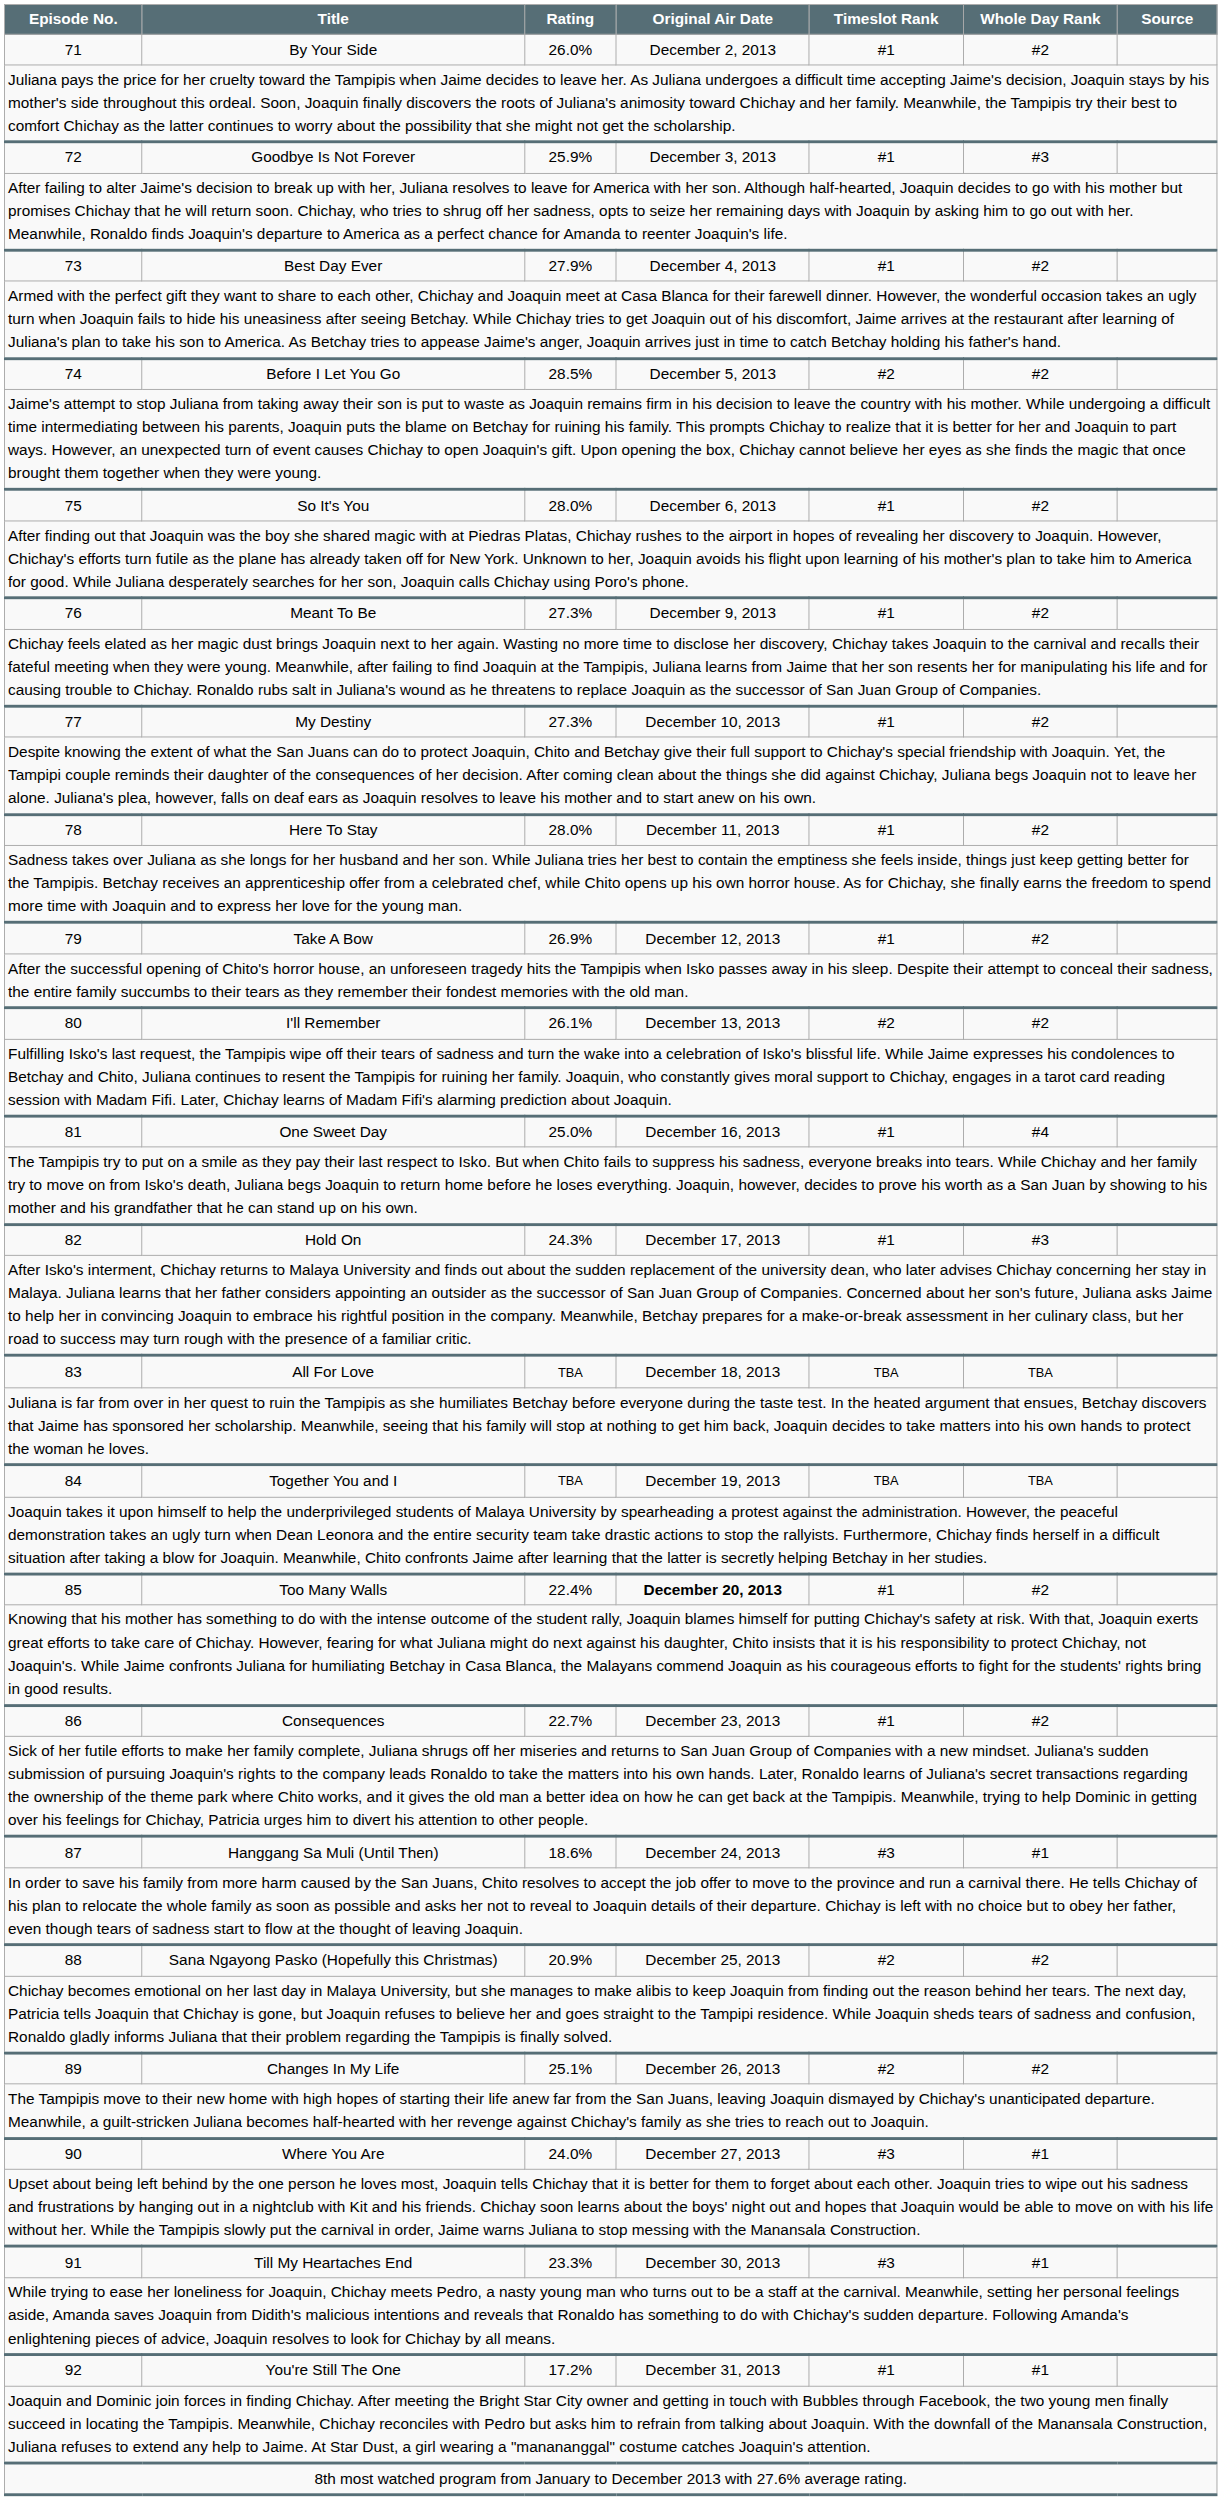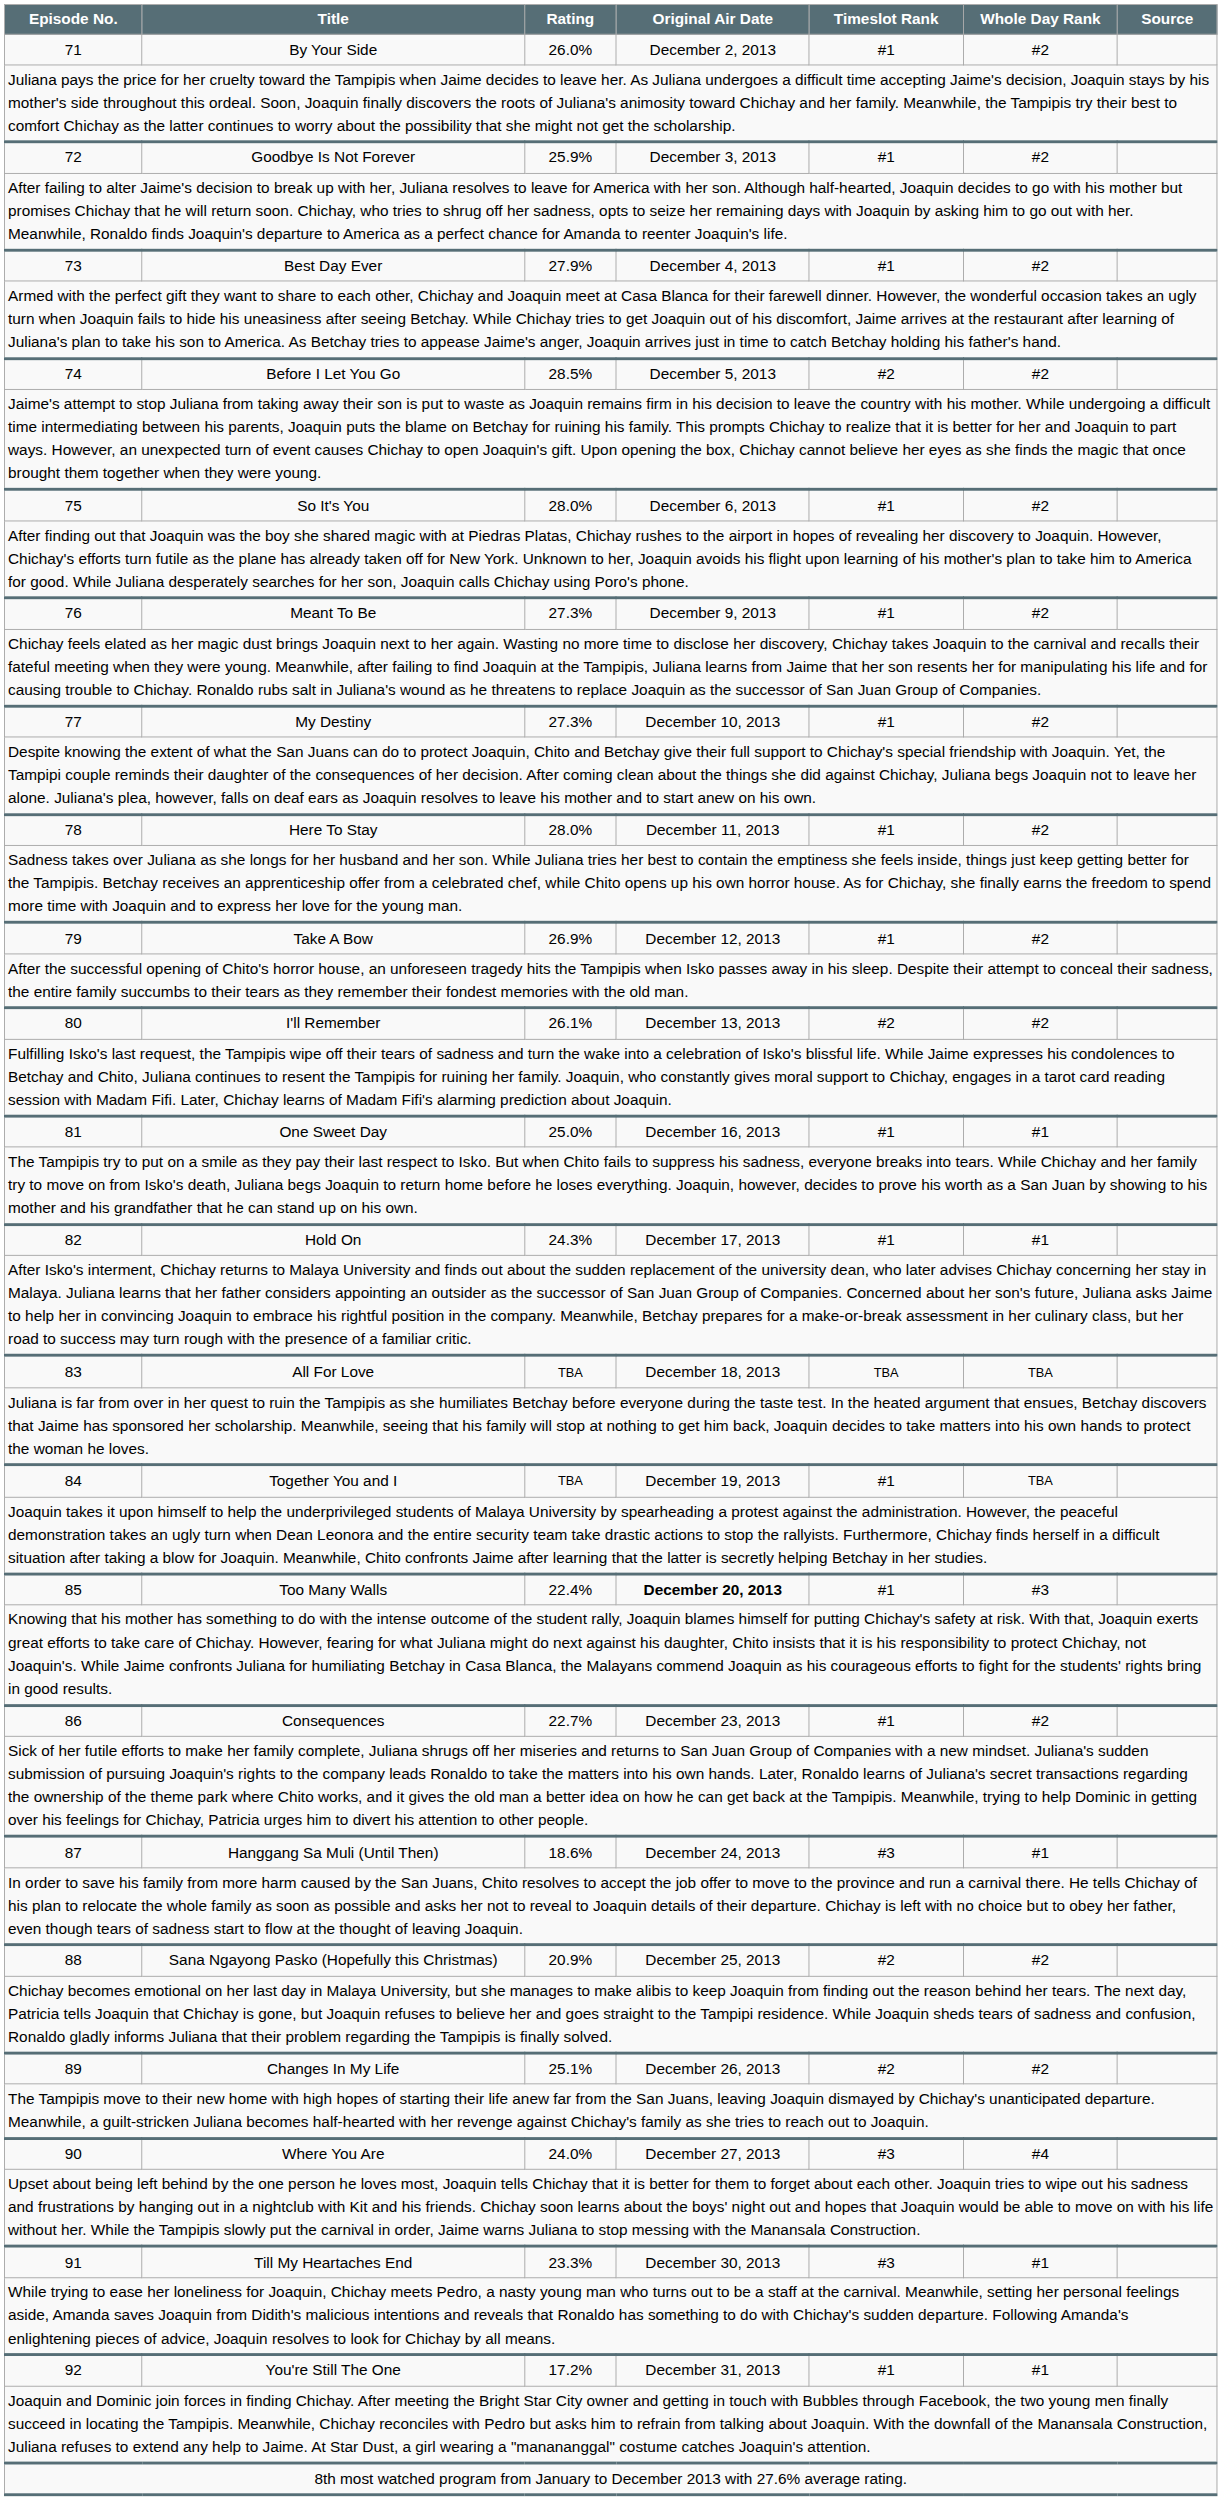 <table class="wikitable" style="text-align:center; background:#f9f9f9; line-height:16px; line-height:150%" width="100%">
 <tr style="color:white;">
 <th style="background:#566e76;">Episode No.</th>
 <th style="background:#566e76;">Title</th>
 <th style="background:#566e76;">Rating</th>
 <th style="background:#566e76;">Original Air Date</th>
 <th style="background:#566e76;">Timeslot Rank</th>
 <th style="background:#566e76;">Whole Day Rank</th>
 <th style="background:#566e76;">Source</th>
 </tr>
 <tr>
 <td>71</td>
 <td>By Your Side</td>
 <td>26.0%</td>
 <td>December 2, 2013</td>
 <td>#1</td>
 <td>#2</td>
 <td></td>
 </tr>
 <tr>
 <td colspan = "7" style="text-align: left; border-bottom: 3px solid #566e76;">Juliana pays the price for her cruelty toward the Tampipis when Jaime decides to leave her. As Juliana undergoes a difficult time accepting Jaime's decision, Joaquin stays by his mother's side throughout this ordeal. Soon, Joaquin finally discovers the roots of Juliana's animosity toward Chichay and her family. Meanwhile, the Tampipis try their best to comfort Chichay as the latter continues to worry about the possibility that she might not get the scholarship.</td>
 </tr>
 <tr>
 <td>72</td>
 <td>Goodbye Is Not Forever</td>
 <td>25.9%</td>
 <td>December 3, 2013</td>
 <td>#1</td>
-<td>#3</td>
+<td>#2</td>
 <td></td>
 </tr>
 <tr>
 <td colspan = "7" style="text-align: left; border-bottom: 3px solid #566e76;">After failing to alter Jaime's decision to break up with her, Juliana resolves to leave for America with her son. Although half-hearted, Joaquin decides to go with his mother but promises Chichay that he will return soon. Chichay, who tries to shrug off her sadness, opts to seize her remaining days with Joaquin by asking him to go out with her. Meanwhile, Ronaldo finds Joaquin's departure to America as a perfect chance for Amanda to reenter Joaquin's life.</td>
 </tr>
 <tr>
 <td>73</td>
 <td>Best Day Ever</td>
 <td>27.9%</td>
 <td>December 4, 2013</td>
 <td>#1</td>
 <td>#2</td>
 <td></td>
 </tr>
 <tr>
 <td colspan = "7" style="text-align: left; border-bottom: 3px solid #566e76;">Armed with the perfect gift they want to share to each other, Chichay and Joaquin meet at Casa Blanca for their farewell dinner. However, the wonderful occasion takes an ugly turn when Joaquin fails to hide his uneasiness after seeing Betchay. While Chichay tries to get Joaquin out of his discomfort, Jaime arrives at the restaurant after learning of Juliana's plan to take his son to America. As Betchay tries to appease Jaime's anger, Joaquin arrives just in time to catch Betchay holding his father's hand.</td>
 </tr>
 <tr>
 <td>74</td>
 <td>Before I Let You Go</td>
 <td>28.5%</td>
 <td>December 5, 2013</td>
 <td>#2</td>
 <td>#2</td>
 <td></td>
 </tr>
 <tr>
 <td colspan = "7" style="text-align: left; border-bottom: 3px solid #566e76;">Jaime's attempt to stop Juliana from taking away their son is put to waste as Joaquin remains firm in his decision to leave the country with his mother. While undergoing a difficult time intermediating between his parents, Joaquin puts the blame on Betchay for ruining his family. This prompts Chichay to realize that it is better for her and Joaquin to part ways. However, an unexpected turn of event causes Chichay to open Joaquin's gift. Upon opening the box, Chichay cannot believe her eyes as she finds the magic that once brought them together when they were young.</td>
 </tr>
 <tr>
 <td>75</td>
 <td>So It's You</td>
 <td>28.0%</td>
 <td>December 6, 2013</td>
 <td>#1</td>
 <td>#2</td>
 <td></td>
 </tr>
 <tr>
 <td colspan = "7" style="text-align: left; border-bottom: 3px solid #566e76;">After finding out that Joaquin was the boy she shared magic with at Piedras Platas, Chichay rushes to the airport in hopes of revealing her discovery to Joaquin. However, Chichay's efforts turn futile as the plane has already taken off for New York. Unknown to her, Joaquin avoids his flight upon learning of his mother's plan to take him to America for good. While Juliana desperately searches for her son, Joaquin calls Chichay using Poro's phone.</td>
 </tr>
 <tr>
 <td>76</td>
 <td>Meant To Be</td>
 <td>27.3%</td>
 <td>December 9, 2013</td>
 <td>#1</td>
 <td>#2</td>
 <td></td>
 </tr>
 <tr>
 <td colspan = "7" style="text-align: left; border-bottom: 3px solid #566e76;">Chichay feels elated as her magic dust brings Joaquin next to her again. Wasting no more time to disclose her discovery, Chichay takes Joaquin to the carnival and recalls their fateful meeting when they were young. Meanwhile, after failing to find Joaquin at the Tampipis, Juliana learns from Jaime that her son resents her for manipulating his life and for causing trouble to Chichay. Ronaldo rubs salt in Juliana's wound as he threatens to replace Joaquin as the successor of San Juan Group of Companies.</td>
 </tr>
 <tr>
 <td>77</td>
 <td>My Destiny</td>
 <td>27.3%</td>
 <td>December 10, 2013</td>
 <td>#1</td>
 <td>#2</td>
 <td></td>
 </tr>
 <tr>
 <td colspan = "7" style="text-align: left; border-bottom: 3px solid #566e76;">Despite knowing the extent of what the San Juans can do to protect Joaquin, Chito and Betchay give their full support to Chichay's special friendship with Joaquin. Yet, the Tampipi couple reminds their daughter of the consequences of her decision. After coming clean about the things she did against Chichay, Juliana begs Joaquin not to leave her alone. Juliana's plea, however, falls on deaf ears as Joaquin resolves to leave his mother and to start anew on his own.</td>
 </tr>
 <tr>
 <td>78</td>
 <td>Here To Stay</td>
 <td>28.0%</td>
 <td>December 11, 2013</td>
 <td>#1</td>
 <td>#2</td>
 <td></td>
 </tr>
 <tr>
 <td colspan = "7" style="text-align: left; border-bottom: 3px solid #566e76;">Sadness takes over Juliana as she longs for her husband and her son. While Juliana tries her best to contain the emptiness she feels inside, things just keep getting better for the Tampipis. Betchay receives an apprenticeship offer from a celebrated chef, while Chito opens up his own horror house. As for Chichay, she finally earns the freedom to spend more time with Joaquin and to express her love for the young man.</td>
 </tr>
 <tr>
 <td>79</td>
 <td>Take A Bow</td>
 <td>26.9%</td>
 <td>December 12, 2013</td>
 <td>#1</td>
 <td>#2</td>
 <td></td>
 </tr>
 <tr>
 <td colspan = "7" style="text-align: left; border-bottom: 3px solid #566e76;">After the successful opening of Chito's horror house, an unforeseen tragedy hits the Tampipis when Isko passes away in his sleep. Despite their attempt to conceal their sadness, the entire family succumbs to their tears as they remember their fondest memories with the old man.</td>
 </tr>
 <tr>
 <td>80</td>
 <td>I'll Remember</td>
 <td>26.1%</td>
 <td>December 13, 2013</td>
 <td>#2</td>
 <td>#2</td>
 <td></td>
 </tr>
 <tr>
 <td colspan = "7" style="text-align: left; border-bottom: 3px solid #566e76;">Fulfilling Isko's last request, the Tampipis wipe off their tears of sadness and turn the wake into a celebration of Isko's blissful life. While Jaime expresses his condolences to Betchay and Chito, Juliana continues to resent the Tampipis for ruining her family. Joaquin, who constantly gives moral support to Chichay, engages in a tarot card reading session with Madam Fifi. Later, Chichay learns of Madam Fifi's alarming prediction about Joaquin.</td>
 </tr>
 <tr>
 <td>81</td>
 <td>One Sweet Day</td>
 <td>25.0%</td>
 <td>December 16, 2013</td>
 <td>#1</td>
-<td>#4</td>
+<td>#1</td>
 <td></td>
 </tr>
 <tr>
 <td colspan = "7" style="text-align: left; border-bottom: 3px solid #566e76;">The Tampipis try to put on a smile as they pay their last respect to Isko. But when Chito fails to suppress his sadness, everyone breaks into tears. While Chichay and her family try to move on from Isko's death, Juliana begs Joaquin to return home before he loses everything. Joaquin, however, decides to prove his worth as a San Juan by showing to his mother and his grandfather that he can stand up on his own.</td>
 </tr>
 <tr>
 <td>82</td>
 <td>Hold On</td>
 <td>24.3%</td>
 <td>December 17, 2013</td>
 <td>#1</td>
-<td>#3</td>
+<td>#1</td>
 <td></td>
 </tr>
 <tr>
 <td colspan = "7" style="text-align: left; border-bottom: 3px solid #566e76;">After Isko's interment, Chichay returns to Malaya University and finds out about the sudden replacement of the university dean, who later advises Chichay concerning her stay in Malaya. Juliana learns that her father considers appointing an outsider as the successor of San Juan Group of Companies. Concerned about her son's future, Juliana asks Jaime to help her in convincing Joaquin to embrace his rightful position in the company. Meanwhile, Betchay prepares for a make-or-break assessment in her culinary class, but her road to success may turn rough with the presence of a familiar critic.</td>
 </tr>
 <tr>
 <td>83</td>
 <td>All For Love</td>
 <td><span><small>TBA</small></span></td>
 <td>December 18, 2013</td>
 <td><span><small>TBA</small></span></td>
 <td><span><small>TBA</small></span></td>
 </tr>
 <tr>
 <td colspan = "7" style="text-align: left; border-bottom: 3px solid #566e76;">Juliana is far from over in her quest to ruin the Tampipis as she humiliates Betchay before everyone during the taste test. In the heated argument that ensues, Betchay discovers that Jaime has sponsored her scholarship. Meanwhile, seeing that his family will stop at nothing to get him back, Joaquin decides to take matters into his own hands to protect the woman he loves.</td>
 </tr>
 <tr>
 <td>84</td>
 <td>Together You and I</td>
 <td><span><small>TBA</small></span></td>
 <td>December 19, 2013</td>
-<td><span><small>TBA</small></span></td>
+<td>#1</td>
 <td><span><small>TBA</small></span></td>
 </tr>
 <tr>
 <td colspan = "7" style="text-align: left; border-bottom: 3px solid #566e76;">Joaquin takes it upon himself to help the underprivileged students of Malaya University by spearheading a protest against the administration. However, the peaceful demonstration takes an ugly turn when Dean Leonora and the entire security team take drastic actions to stop the rallyists. Furthermore, Chichay finds herself in a difficult situation after taking a blow for Joaquin. Meanwhile, Chito confronts Jaime after learning that the latter is secretly helping Betchay in her studies.</td>
 </tr>
 <tr>
 <td>85</td>
 <td>Too Many Walls</td>
 <td>22.4%</td>
 <td><strong>December 20, 2013</strong></td>
 <td>#1</td>
-<td>#2</td>
+<td>#3</td>
 <td></td>
 </tr>
 <tr>
 <td colspan = "7" style="text-align: left; border-bottom: 3px solid #566e76;">Knowing that his mother has something to do with the intense outcome of the student rally, Joaquin blames himself for putting Chichay's safety at risk. With that, Joaquin exerts great efforts to take care of Chichay. However, fearing for what Juliana might do next against his daughter, Chito insists that it is his responsibility to protect Chichay, not Joaquin's. While Jaime confronts Juliana for humiliating Betchay in Casa Blanca, the Malayans commend Joaquin as his courageous efforts to fight for the students' rights bring in good results.</td>
 </tr>
 <tr>
 <td>86</td>
 <td>Consequences</td>
 <td>22.7%</td>
 <td>December 23, 2013</td>
 <td>#1</td>
 <td>#2</td>
 <td></td>
 </tr>
 <tr>
 <td colspan = "7" style="text-align: left; border-bottom: 3px solid #566e76;">Sick of her futile efforts to make her family complete, Juliana shrugs off her miseries and returns to San Juan Group of Companies with a new mindset. Juliana's sudden submission of pursuing Joaquin's rights to the company leads Ronaldo to take the matters into his own hands. Later, Ronaldo learns of Juliana's secret transactions regarding the ownership of the theme park where Chito works, and it gives the old man a better idea on how he can get back at the Tampipis. Meanwhile, trying to help Dominic in getting over his feelings for Chichay, Patricia urges him to divert his attention to other people.</td>
 </tr>
 <tr>
 <td>87</td>
 <td>Hanggang Sa Muli (Until Then)</td>
 <td>18.6%</td>
 <td>December 24, 2013</td>
 <td>#3</td>
 <td>#1</td>
 <td></td>
 </tr>
 <tr>
 <td colspan = "7" style="text-align: left; border-bottom: 3px solid #566e76;">In order to save his family from more harm caused by the San Juans, Chito resolves to accept the job offer to move to the province and run a carnival there. He tells Chichay of his plan to relocate the whole family as soon as possible and asks her not to reveal to Joaquin details of their departure. Chichay is left with no choice but to obey her father, even though tears of sadness start to flow at the thought of leaving Joaquin.</td>
 </tr>
 <tr>
 <td>88</td>
 <td>Sana Ngayong Pasko (Hopefully this Christmas)</td>
 <td>20.9%</td>
 <td>December 25, 2013</td>
 <td>#2</td>
 <td>#2</td>
 <td></td>
 </tr>
 <tr>
 <td colspan = "7" style="text-align: left; border-bottom: 3px solid #566e76;">Chichay becomes emotional on her last day in Malaya University, but she manages to make alibis to keep Joaquin from finding out the reason behind her tears. The next day, Patricia tells Joaquin that Chichay is gone, but Joaquin refuses to believe her and goes straight to the Tampipi residence. While Joaquin sheds tears of sadness and confusion, Ronaldo gladly informs Juliana that their problem regarding the Tampipis is finally solved.</td>
 </tr>
 <tr>
 <td>89</td>
 <td>Changes In My Life</td>
 <td>25.1%</td>
 <td>December 26, 2013</td>
 <td>#2</td>
 <td>#2</td>
 <td></td>
 </tr>
 <tr>
 <td colspan = "7" style="text-align: left; border-bottom: 3px solid #566e76;">The Tampipis move to their new home with high hopes of starting their life anew far from the San Juans, leaving Joaquin dismayed by Chichay's unanticipated departure. Meanwhile, a guilt-stricken Juliana becomes half-hearted with her revenge against Chichay's family as she tries to reach out to Joaquin.</td>
 </tr>
 <tr>
 <td>90</td>
 <td>Where You Are</td>
 <td>24.0%</td>
 <td>December 27, 2013</td>
 <td>#3</td>
-<td>#1</td>
+<td>#4</td>
 <td></td>
 </tr>
 <tr>
 <td colspan = "7" style="text-align: left; border-bottom: 3px solid #566e76;">Upset about being left behind by the one person he loves most, Joaquin tells Chichay that it is better for them to forget about each other. Joaquin tries to wipe out his sadness and frustrations by hanging out in a nightclub with Kit and his friends. Chichay soon learns about the boys' night out and hopes that Joaquin would be able to move on with his life without her. While the Tampipis slowly put the carnival in order, Jaime warns Juliana to stop messing with the Manansala Construction.</td>
 </tr>
 <tr>
 <td>91</td>
 <td>Till My Heartaches End</td>
 <td>23.3%</td>
 <td>December 30, 2013</td>
 <td>#3</td>
 <td>#1</td>
 <td></td>
 </tr>
 <tr>
 <td colspan = "7" style="text-align: left; border-bottom: 3px solid #566e76;">While trying to ease her loneliness for Joaquin, Chichay meets Pedro, a nasty young man who turns out to be a staff at the carnival. Meanwhile, setting her personal feelings aside, Amanda saves Joaquin from Didith's malicious intentions and reveals that Ronaldo has something to do with Chichay's sudden departure. Following Amanda's enlightening pieces of advice, Joaquin resolves to look for Chichay by all means.</td>
 </tr>
 <tr>
 <td>92</td>
 <td>You're Still The One</td>
 <td>17.2%</td>
 <td>December 31, 2013</td>
 <td>#1</td>
 <td>#1</td>
 <td></td>
 </tr>
 <tr>
 <td colspan = "7" style="text-align: left; border-bottom: 3px solid #566e76;">Joaquin and Dominic join forces in finding Chichay. After meeting the Bright Star City owner and getting in touch with Bubbles through Facebook, the two young men finally succeed in locating the Tampipis. Meanwhile, Chichay reconciles with Pedro but asks him to refrain from talking about Joaquin. With the downfall of the Manansala Construction, Juliana refuses to extend any help to Jaime. At Star Dust, a girl wearing a "manananggal" costume catches Joaquin's attention.</td>
 </tr>
 <tr>
 <td colspan = "7" style="border-bottom: 3px solid #566e76;">8th most watched program from January to December 2013 with 27.6% average rating.</td>
 </tr>
 </table>
